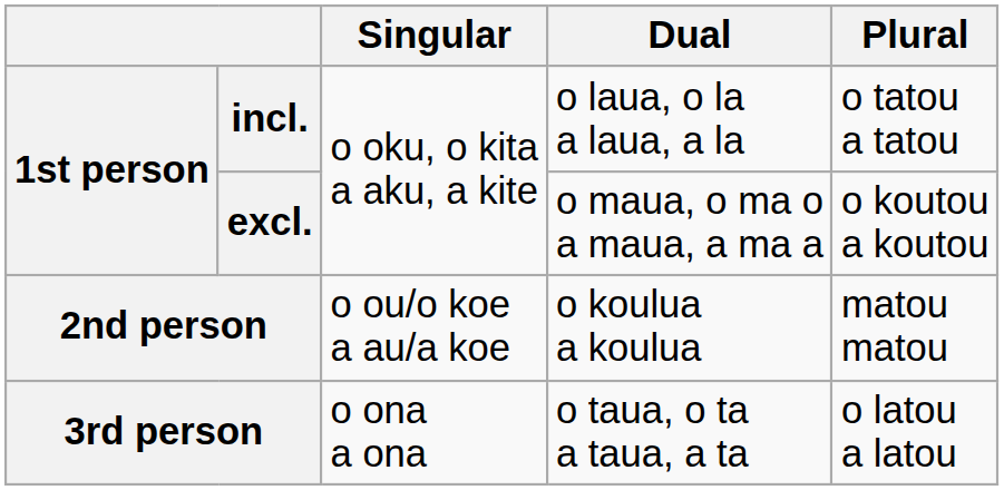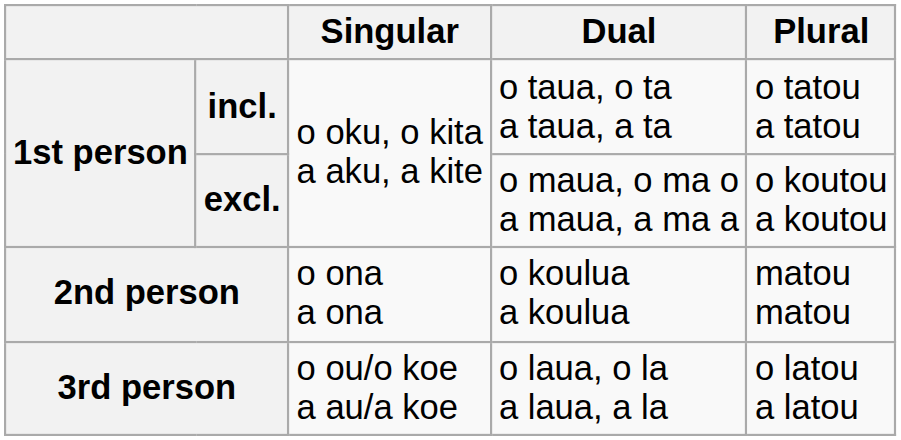 <table class="wikitable">
 <tr>
 <th colspan="2"></th>
 <th>Singular</th>
 <th>Dual</th>
 <th>Plural</th>
 </tr>
 <tr>
 <th rowspan="2">1st person</th>
 <th>incl.</th>
 <td rowspan="2">o oku, o kita<br>a aku, a kite</td>
-<td>o laua, o la<br>a laua, a la</td>
+<td>o taua, o ta<br>a taua, a ta</td>
 <td>o tatou<br>a tatou</td>
 </tr>
 <tr>
 <th>excl.</th>
 <td>o maua, o ma o<br>a maua, a ma a</td>
 <td>o koutou<br>a koutou</td>
 </tr>
 <tr>
 <th colspan="2">2nd person</th>
-<td>o ou/o koe<br>a au/a koe</td>
+<td>o ona<br>a ona</td>
 <td>o koulua<br>a koulua</td>
 <td>matou<br>matou</td>
 </tr>
 <tr>
 <th colspan="2">3rd person</th>
-<td>o ona<br>a ona</td>
-<td>o taua, o ta<br>a taua, a ta</td>
+<td>o ou/o koe<br>a au/a koe</td>
+<td>o laua, o la<br>a laua, a la</td>
 <td>o latou<br>a latou</td>
 </tr>
 </table>
